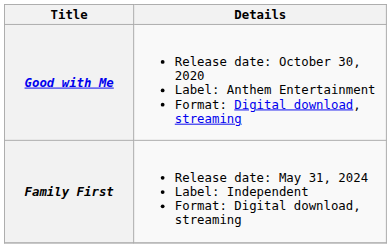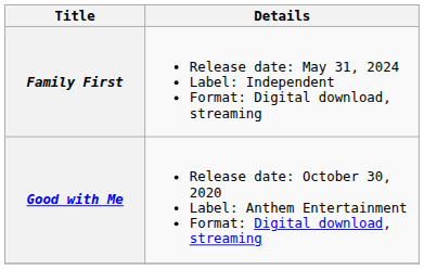 <table class="wikitable plainrowheaders">
 <tr>
 <th style="width:10em;">Title</th>
 <th style="width:20em;">Details</th>
 </tr>
 <tr>
+<th scope="row"><em>Family First</em></th>
+<td><br><ul><li>Release date: May 31, 2024</li><li>Label: Independent</li><li>Format: Digital download, streaming</li></ul></td>
+</tr>
+<tr>
 <th scope="row"><em><a href='#'>Good with Me</a></em></th>
 <td><br><ul><li>Release date: October 30, 2020</li><li>Label: Anthem Entertainment</li><li>Format: <a href='#'>Digital download</a>, <a href='#'>streaming</a></li></ul></td>
 </tr>
 <tr>
-<th scope="row"><em>Family First</em></th>
-<td><br><ul><li>Release date: May 31, 2024</li><li>Label: Independent</li><li>Format: Digital download, streaming</li></ul></td>
-</tr>
-<tr>
 </tr>
 </table>
